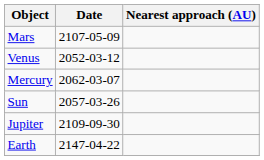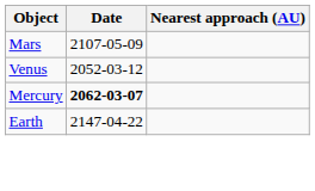 <table class="wikitable sortable" style="font-size: 0.9em;">
 <tr>
 <th>Object</th>
 <th>Date</th>
 <th>Nearest approach (<a href='#'>AU</a>)</th>
 </tr>
 <tr>
 <td><a href='#'>Mars</a></td>
 <td>2107-05-09</td>
 <td></td>
 </tr>
 <tr>
 <td><a href='#'>Venus</a></td>
 <td>2052-03-12</td>
 <td></td>
 </tr>
 <tr>
 <td><a href='#'>Mercury</a></td>
-<td>2062-03-07</td>
-<td></td>
-</tr>
-<tr>
-<td><a href='#'>Sun</a></td>
-<td>2057-03-26</td>
-<td></td>
-</tr>
-<tr>
-<td><a href='#'>Jupiter</a></td>
-<td>2109-09-30</td>
+<td><strong>2062-03-07</strong></td>
 <td></td>
 </tr>
 <tr>
 <td><a href='#'>Earth</a></td>
 <td>2147-04-22</td>
 <td></td>
 </tr>
 </table>
